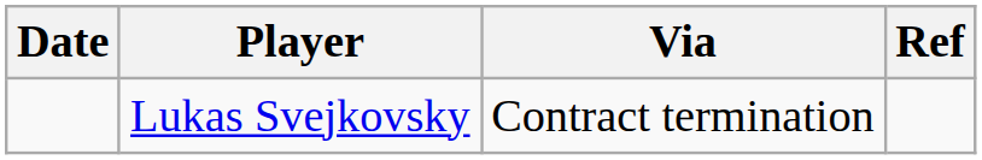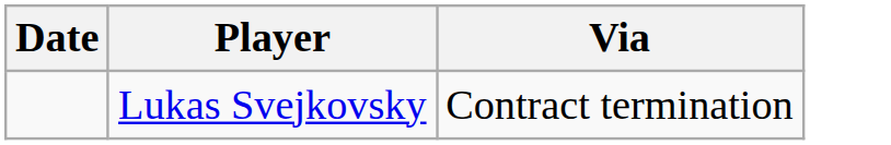 <table class="wikitable">
 <tr>
 <th>Date</th>
 <th>Player</th>
 <th>Via</th>
-<th>Ref</th>
 </tr>
 <tr>
 <td></td>
 <td><a href='#'>Lukas Svejkovsky</a></td>
 <td>Contract termination</td>
-<td></td>
 </tr>
 </table>
